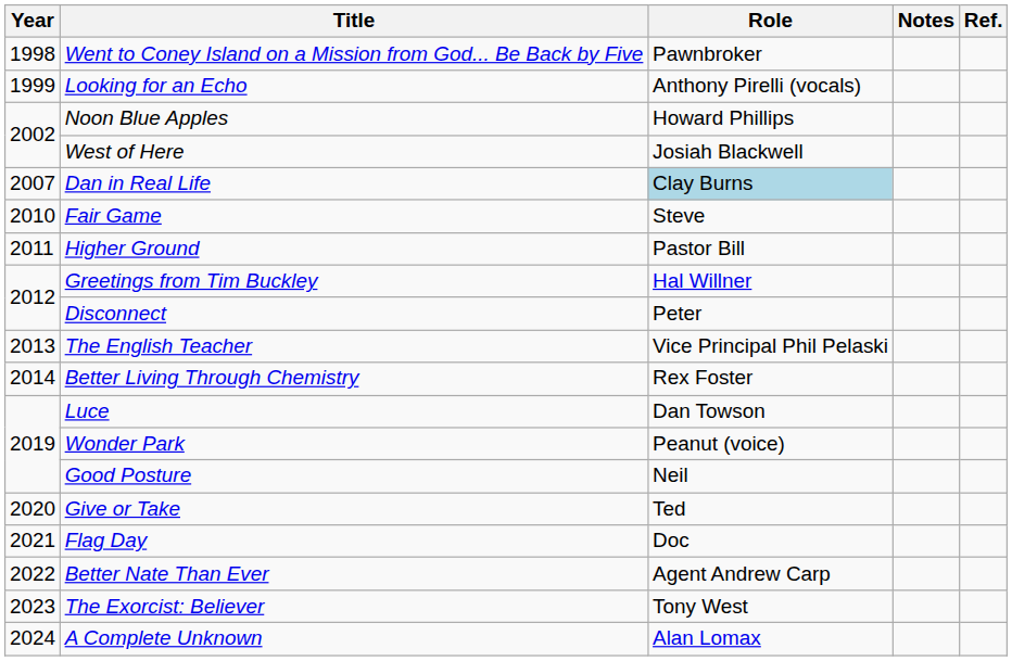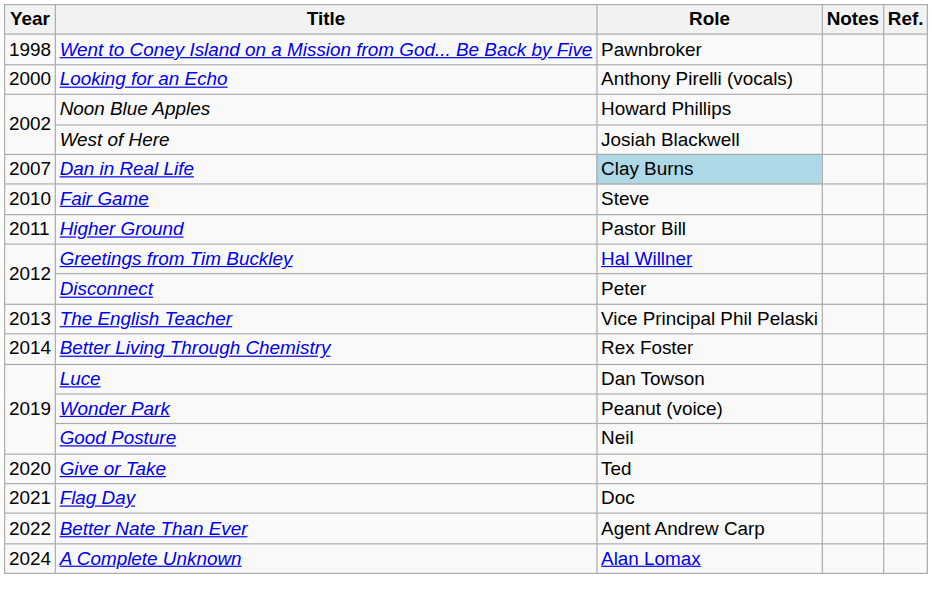 <table class="wikitable sortable">
 <tr>
 <th>Year</th>
 <th>Title</th>
 <th>Role</th>
 <th>Notes</th>
 <th>Ref.</th>
 </tr>
 <tr>
 <td>1998</td>
 <td><em><a href='#'>Went to Coney Island on a Mission from God... Be Back by Five</a></em></td>
 <td>Pawnbroker</td>
 <td></td>
 <td></td>
 </tr>
 <tr>
-<td>1999</td>
+<td>2000</td>
 <td><em><a href='#'>Looking for an Echo</a></em></td>
 <td>Anthony Pirelli (vocals)</td>
 <td></td>
 <td></td>
 </tr>
 <tr>
 <td rowspan="2">2002</td>
 <td><em>Noon Blue Apples</em></td>
 <td>Howard Phillips</td>
 <td></td>
 <td></td>
 </tr>
 <tr>
 <td><em>West of Here</em></td>
 <td>Josiah Blackwell</td>
 <td></td>
 <td></td>
 </tr>
 <tr>
 <td>2007</td>
 <td><em><a href='#'>Dan in Real Life</a></em></td>
 <td style="background: lightblue;">Clay Burns</td>
 <td></td>
 <td></td>
 </tr>
 <tr>
 <td>2010</td>
 <td><em><a href='#'>Fair Game</a></em></td>
 <td>Steve</td>
 <td></td>
 <td></td>
 </tr>
 <tr>
 <td>2011</td>
 <td><em><a href='#'>Higher Ground</a></em></td>
 <td>Pastor Bill</td>
 <td></td>
 <td></td>
 </tr>
 <tr>
 <td rowspan="2">2012</td>
 <td><em><a href='#'>Greetings from Tim Buckley</a></em></td>
 <td><a href='#'>Hal Willner</a></td>
 <td></td>
 <td></td>
 </tr>
 <tr>
 <td><em><a href='#'>Disconnect</a></em></td>
 <td>Peter</td>
 <td></td>
 <td></td>
 </tr>
 <tr>
 <td>2013</td>
 <td><em><a href='#'>The English Teacher</a></em></td>
 <td>Vice Principal Phil Pelaski</td>
 <td></td>
 <td></td>
 </tr>
 <tr>
 <td>2014</td>
 <td><em><a href='#'>Better Living Through Chemistry</a></em></td>
 <td>Rex Foster</td>
 <td></td>
 <td></td>
 </tr>
 <tr>
 <td rowspan="3">2019</td>
 <td><em><a href='#'>Luce</a></em></td>
 <td>Dan Towson</td>
 <td></td>
 <td></td>
 </tr>
 <tr>
 <td><em><a href='#'>Wonder Park</a></em></td>
 <td>Peanut (voice)</td>
 <td></td>
 <td></td>
 </tr>
 <tr>
 <td><em><a href='#'>Good Posture</a></em></td>
 <td>Neil</td>
 <td></td>
 <td></td>
 </tr>
 <tr>
 <td>2020</td>
 <td><em><a href='#'>Give or Take</a></em></td>
 <td>Ted</td>
 <td></td>
 <td></td>
 </tr>
 <tr>
 <td>2021</td>
 <td><em><a href='#'>Flag Day</a></em></td>
 <td>Doc</td>
 <td></td>
 <td></td>
 </tr>
 <tr>
 <td>2022</td>
 <td><em><a href='#'>Better Nate Than Ever</a></em></td>
 <td>Agent Andrew Carp</td>
 <td></td>
 <td></td>
 </tr>
 <tr>
-<td>2023</td>
-<td><em><a href='#'>The Exorcist: Believer</a></em></td>
-<td>Tony West</td>
-<td></td>
-<td></td>
-</tr>
-<tr>
 <td>2024</td>
 <td><em><a href='#'>A Complete Unknown</a></em></td>
 <td><a href='#'>Alan Lomax</a></td>
 <td></td>
 <td></td>
 </tr>
 </table>
